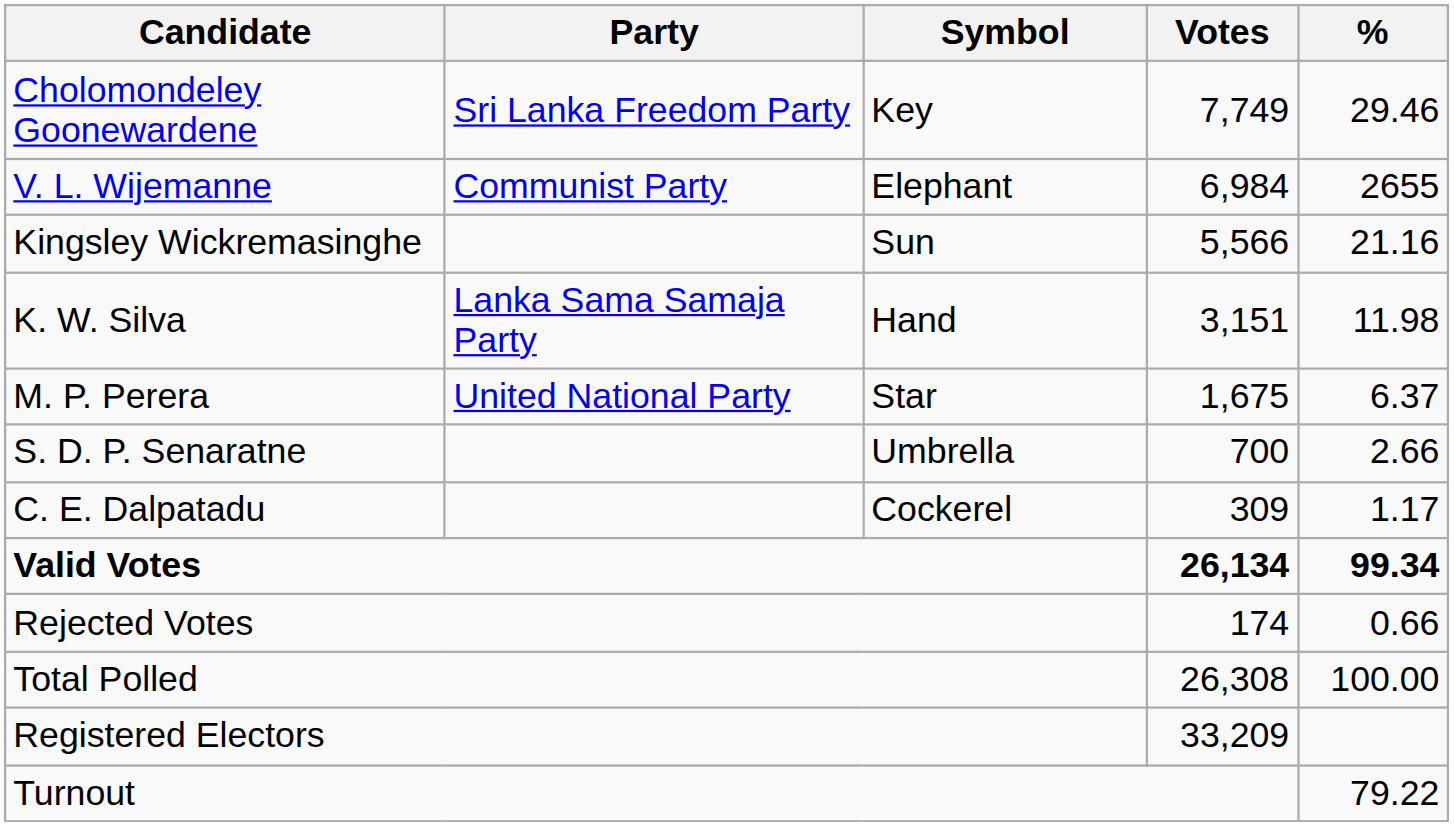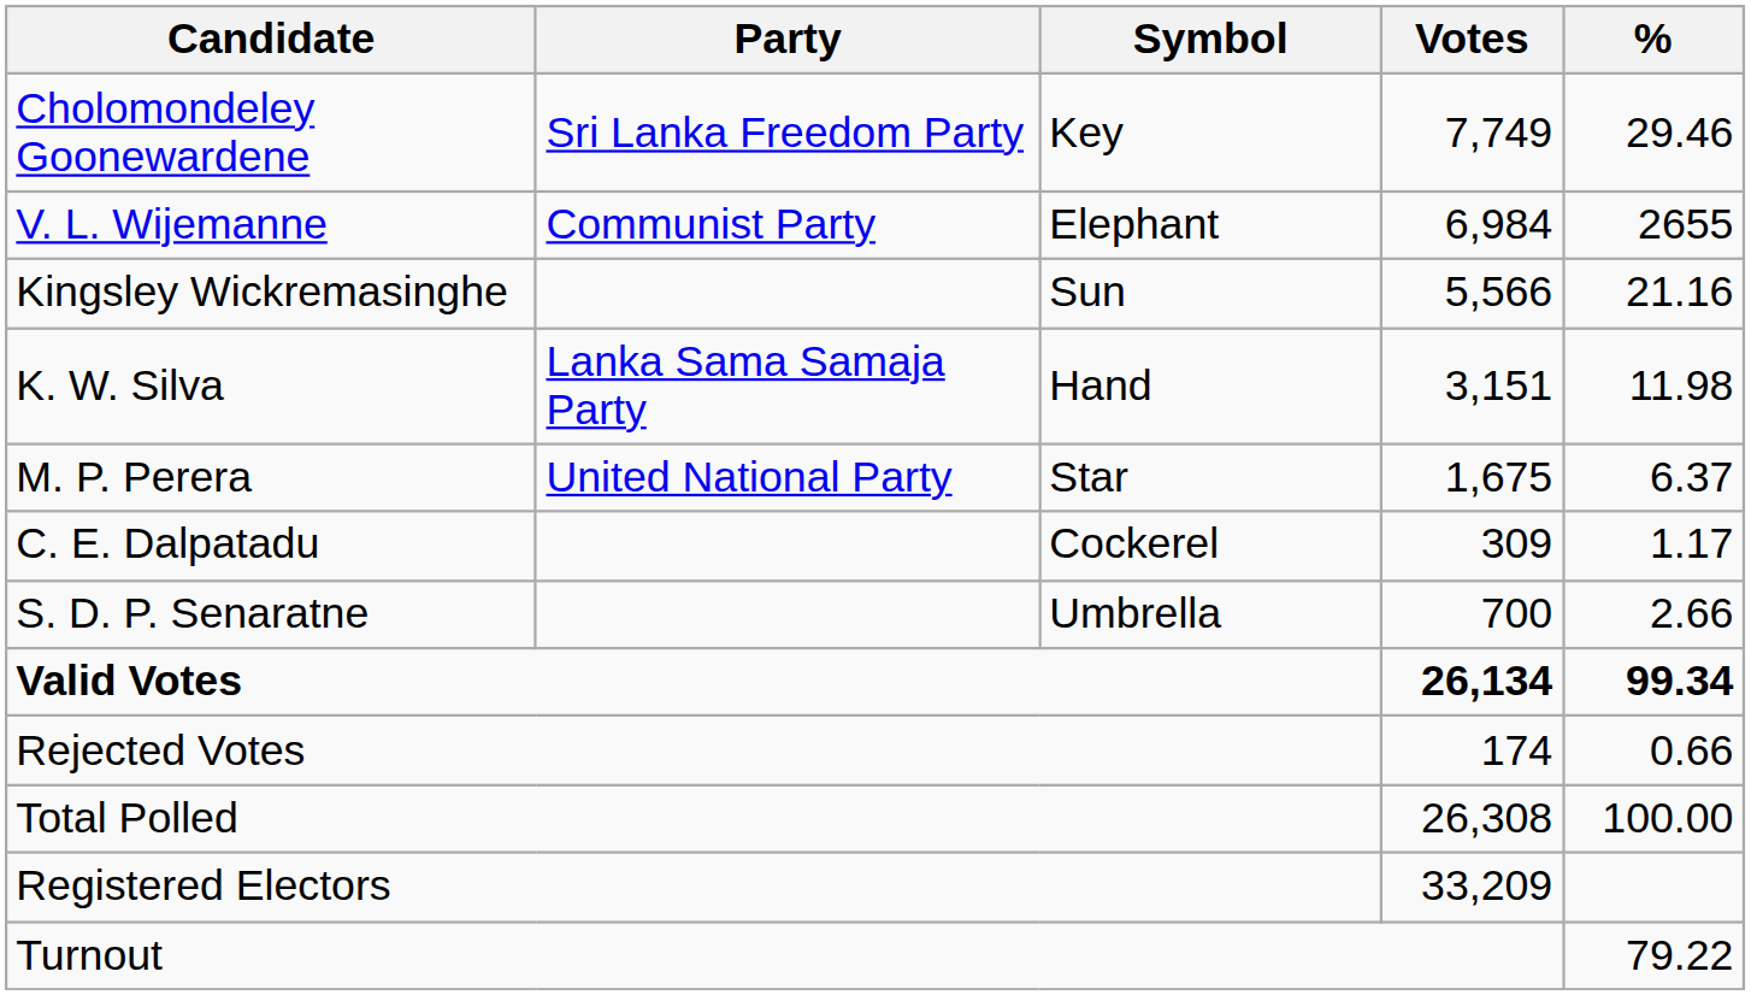 <table class="wikitable" border="1" style="text-align:right;">
 <tr>
 <th align=left width="190">Candidate</th>
 <th align=left width="180">Party</th>
 <th align=left width="120">Symbol</th>
 <th align=left width="60">Votes</th>
 <th align=left width="60">%</th>
 </tr>
 <tr>
 <td align=left><a href='#'>Cholomondeley Goonewardene</a></td>
 <td align=left><a href='#'>Sri Lanka Freedom Party</a></td>
 <td align=left>Key</td>
 <td>7,749</td>
 <td>29.46</td>
 </tr>
 <tr>
 <td align=left><a href='#'>V. L. Wijemanne</a></td>
 <td align=left><a href='#'>Communist Party</a></td>
 <td align=left>Elephant</td>
 <td>6,984</td>
 <td>2655</td>
 </tr>
 <tr>
 <td align=left>Kingsley Wickremasinghe</td>
 <td></td>
 <td align=left>Sun</td>
 <td>5,566</td>
 <td>21.16</td>
 </tr>
 <tr>
 <td align=left>K. W. Silva</td>
 <td align=left><a href='#'>Lanka Sama Samaja Party</a></td>
 <td align=left>Hand</td>
 <td>3,151</td>
 <td>11.98</td>
 </tr>
 <tr>
 <td align=left>M. P. Perera</td>
 <td align=left><a href='#'>United National Party</a></td>
 <td align=left>Star</td>
 <td>1,675</td>
 <td>6.37</td>
 </tr>
 <tr>
+<td align=left>C. E. Dalpatadu</td>
+<td></td>
+<td align=left>Cockerel</td>
+<td>309</td>
+<td>1.17</td>
+</tr>
+<tr>
 <td align=left>S. D. P. Senaratne</td>
 <td></td>
 <td align=left>Umbrella</td>
 <td>700</td>
 <td>2.66</td>
-</tr>
-<tr>
-<td align=left>C. E. Dalpatadu</td>
-<td></td>
-<td align=left>Cockerel</td>
-<td>309</td>
-<td>1.17</td>
 </tr>
 <tr>
 <td align=left colspan=3><strong>Valid Votes</strong></td>
 <td><strong>26,134</strong></td>
 <td><strong>99.34</strong></td>
 </tr>
 <tr>
 <td align=left colspan=3>Rejected Votes</td>
 <td>174</td>
 <td>0.66</td>
 </tr>
 <tr>
 <td align=left colspan=3>Total Polled</td>
 <td>26,308</td>
 <td>100.00</td>
 </tr>
 <tr>
 <td align=left colspan=3>Registered Electors</td>
 <td>33,209</td>
 <td></td>
 </tr>
 <tr>
 <td align=left colspan=4>Turnout</td>
 <td>79.22</td>
 </tr>
 </table>
